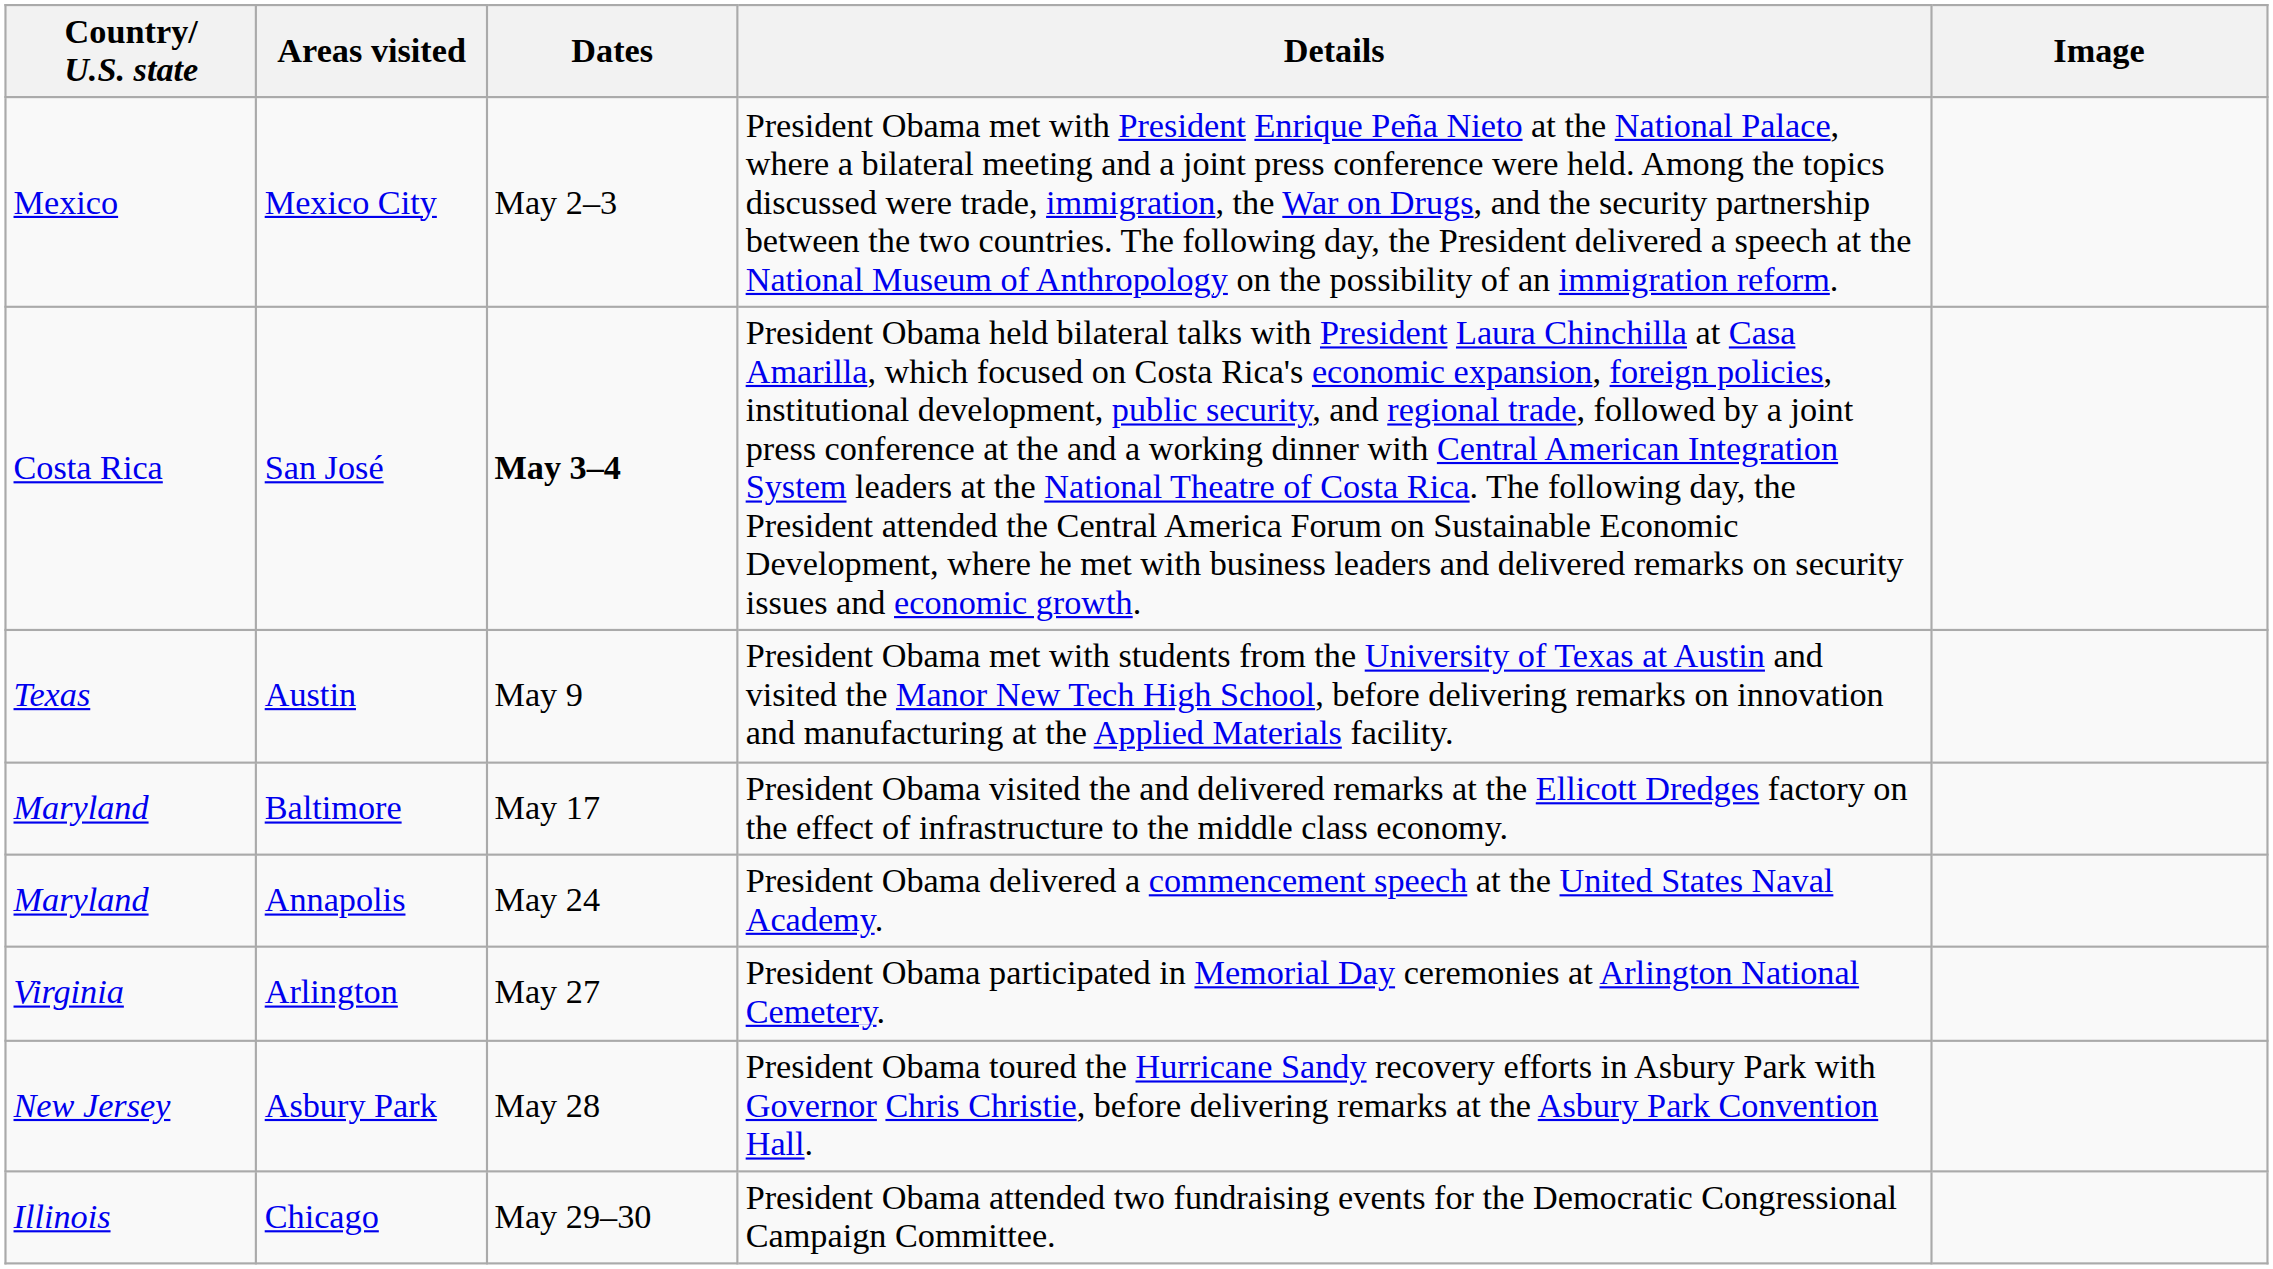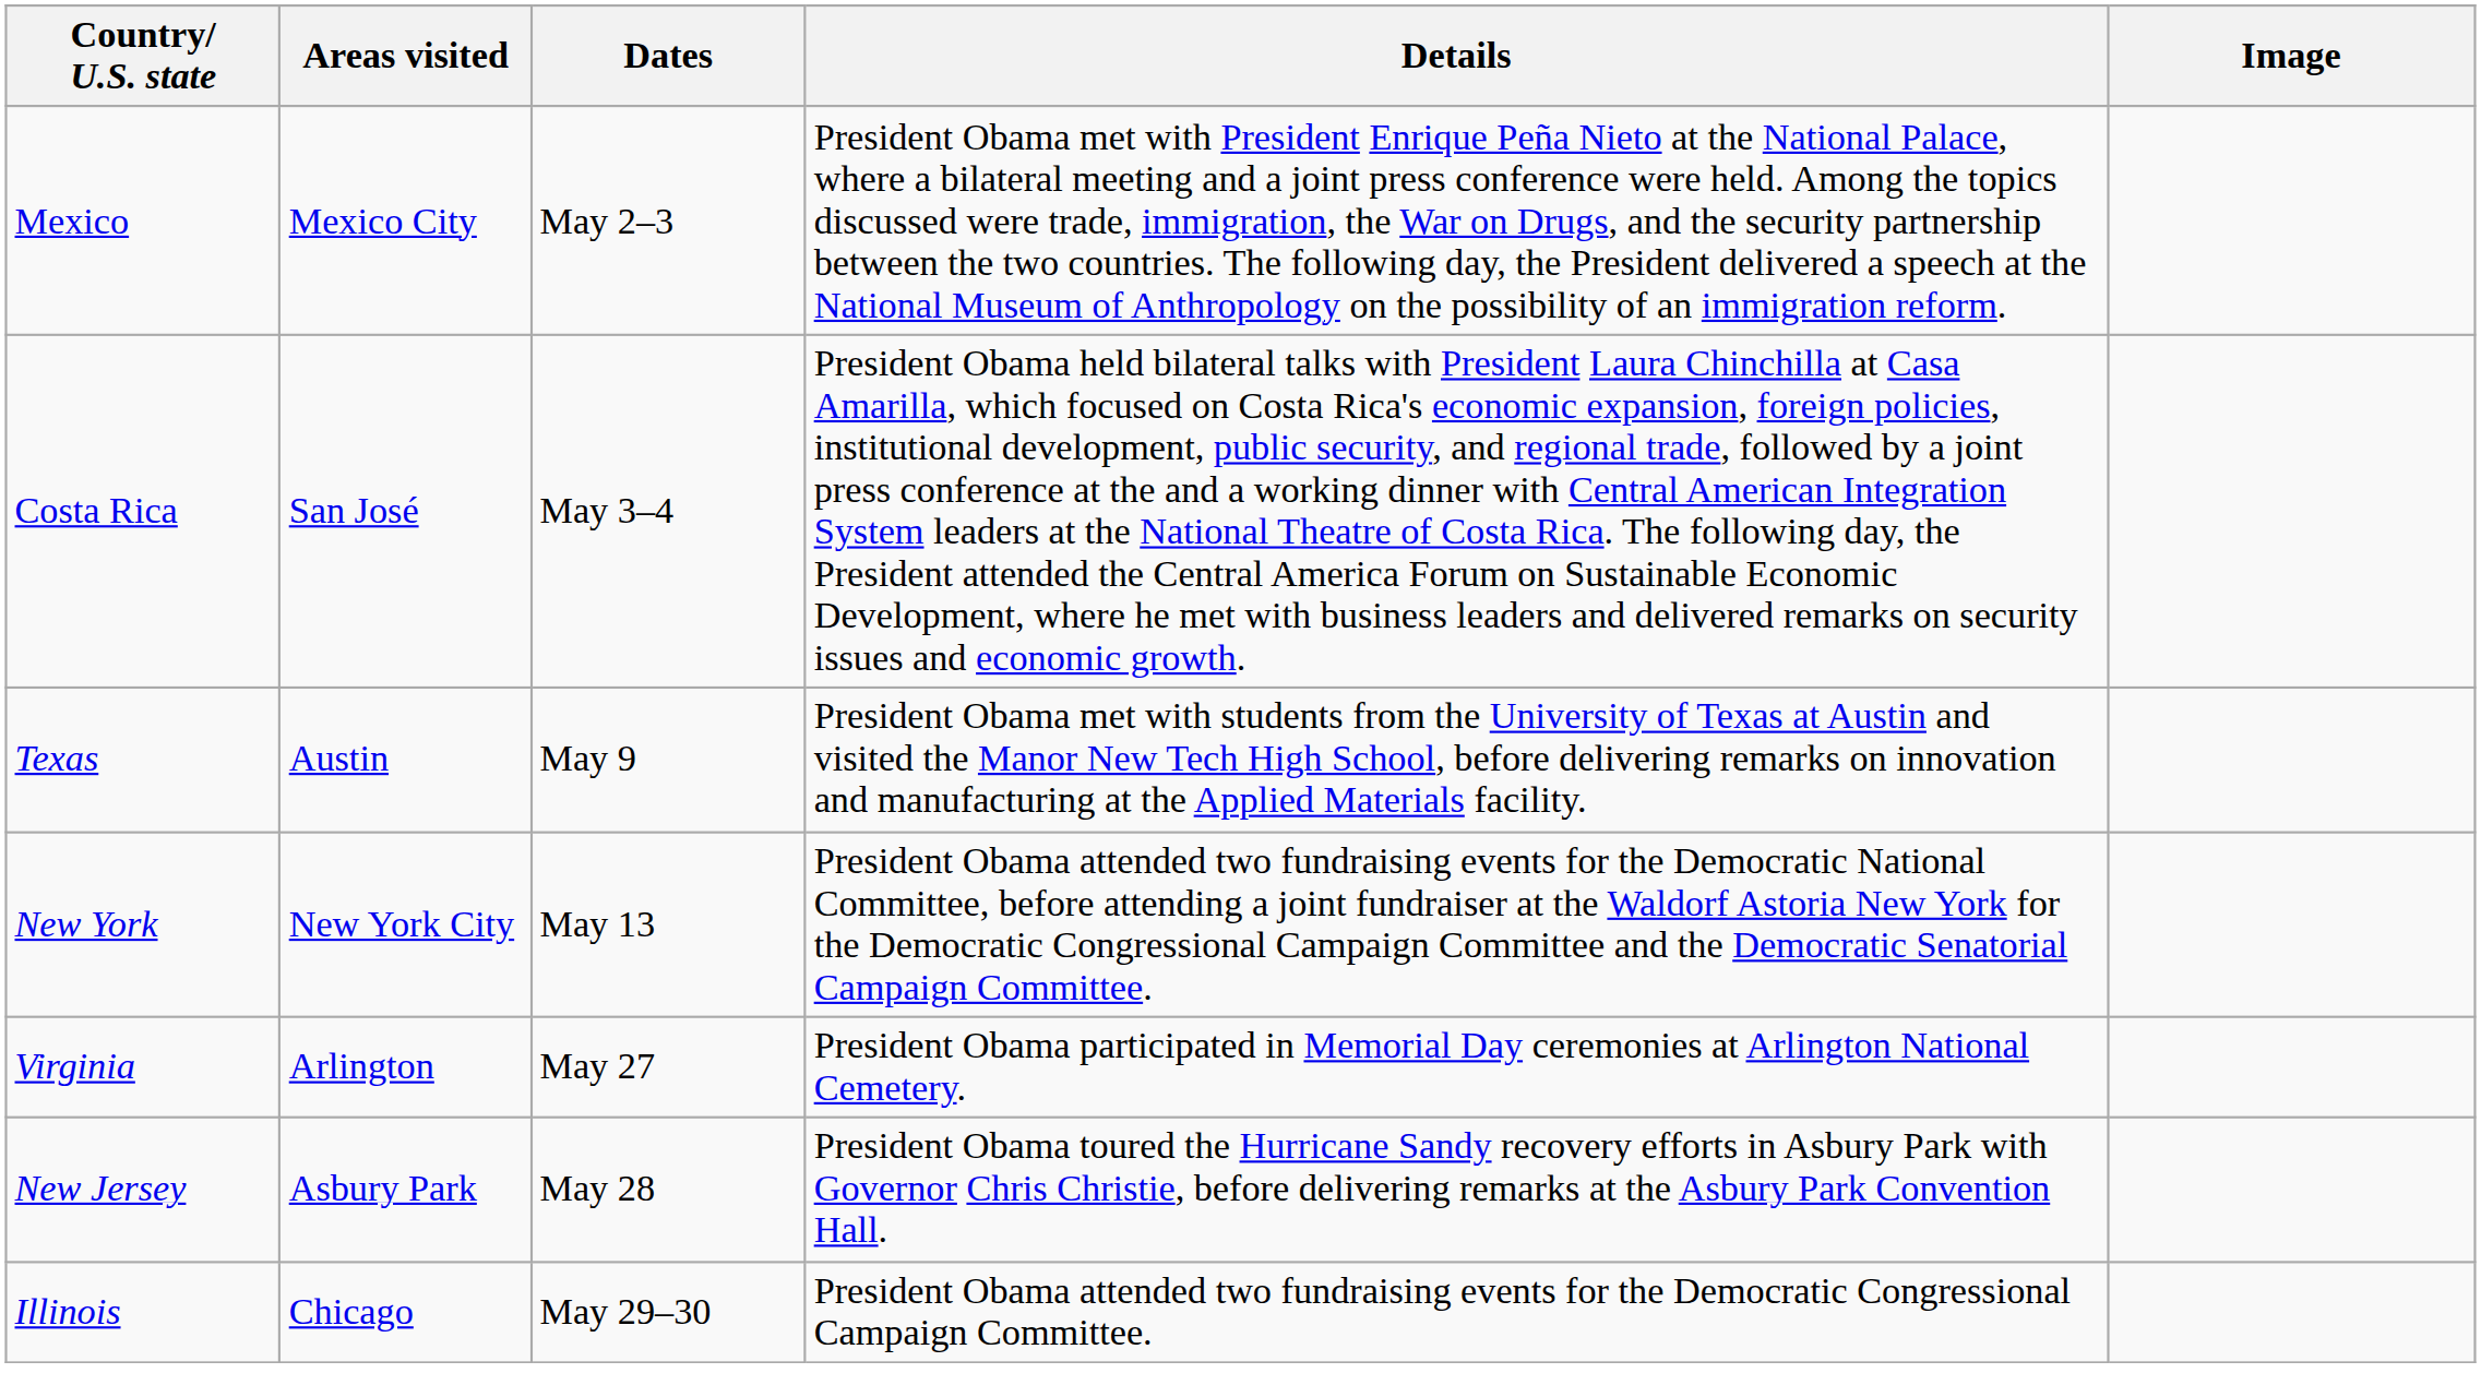 <table class="wikitable" style="margin: 1em auto 1em auto">
 <tr>
 <th width=110>Country/<br><em>U.S. state</em></th>
 <th width=100>Areas visited</th>
 <th width=110>Dates</th>
 <th width=550>Details</th>
 <th width=150>Image</th>
 </tr>
 <tr>
 <td> <a href='#'>Mexico</a></td>
 <td><a href='#'>Mexico City</a></td>
 <td>May 2–3</td>
 <td>President Obama met with <a href='#'>President</a> <a href='#'>Enrique Peña Nieto</a> at the <a href='#'>National Palace</a>, where a bilateral meeting and a joint press conference were held. Among the topics discussed were trade, <a href='#'>immigration</a>, the <a href='#'>War on Drugs</a>, and the security partnership between the two countries. The following day, the President delivered a speech at the <a href='#'>National Museum of Anthropology</a> on the possibility of an <a href='#'>immigration reform</a>.</td>
 <td></td>
 </tr>
 <tr>
 <td> <a href='#'>Costa Rica</a></td>
 <td><a href='#'>San José</a></td>
-<td><strong>May 3–4</strong></td>
+<td>May 3–4</td>
 <td>President Obama held bilateral talks with <a href='#'>President</a> <a href='#'>Laura Chinchilla</a> at <a href='#'>Casa Amarilla</a>, which focused on Costa Rica's <a href='#'>economic expansion</a>, <a href='#'>foreign policies</a>, institutional development, <a href='#'>public security</a>, and <a href='#'>regional trade</a>, followed by a joint press conference at the  and a working dinner with <a href='#'>Central American Integration System</a> leaders at the <a href='#'>National Theatre of Costa Rica</a>. The following day, the President attended the Central America Forum on Sustainable Economic Development, where he met with business leaders and delivered remarks on security issues and <a href='#'>economic growth</a>.</td>
 <td></td>
 </tr>
 <tr>
 <td> <em><a href='#'>Texas</a></em></td>
 <td><a href='#'>Austin</a></td>
 <td>May 9</td>
 <td>President Obama met with students from the <a href='#'>University of Texas at Austin</a> and visited the <a href='#'>Manor New Tech High School</a>, before delivering remarks on innovation and manufacturing at the <a href='#'>Applied Materials</a> facility.</td>
 <td></td>
 </tr>
 <tr>
-<td> <em><a href='#'>Maryland</a></em></td>
-<td><a href='#'>Baltimore</a></td>
-<td>May 17</td>
-<td>President Obama visited the  and delivered remarks at the <a href='#'>Ellicott Dredges</a> factory on the effect of infrastructure to the middle class economy.</td>
-<td></td>
-</tr>
-<tr>
-<td> <em><a href='#'>Maryland</a></em></td>
-<td><a href='#'>Annapolis</a></td>
-<td>May 24</td>
-<td>President Obama delivered a <a href='#'>commencement speech</a> at the <a href='#'>United States Naval Academy</a>.</td>
+<td> <em><a href='#'>New York</a></em></td>
+<td><a href='#'>New York City</a></td>
+<td>May 13</td>
+<td>President Obama attended two fundraising events for the Democratic National Committee, before attending a joint fundraiser at the <a href='#'>Waldorf Astoria New York</a> for the Democratic Congressional Campaign Committee and the <a href='#'>Democratic Senatorial Campaign Committee</a>.</td>
 <td></td>
 </tr>
 <tr>
 <td> <em><a href='#'>Virginia</a></em></td>
 <td><a href='#'>Arlington</a></td>
 <td>May 27</td>
 <td>President Obama participated in <a href='#'>Memorial Day</a> ceremonies at <a href='#'>Arlington National Cemetery</a>.</td>
 <td></td>
 </tr>
 <tr>
 <td> <em><a href='#'>New Jersey</a></em></td>
 <td><a href='#'>Asbury Park</a></td>
 <td>May 28</td>
 <td>President Obama toured the <a href='#'>Hurricane Sandy</a> recovery efforts in Asbury Park with <a href='#'>Governor</a> <a href='#'>Chris Christie</a>, before delivering remarks at the <a href='#'>Asbury Park Convention Hall</a>.</td>
 <td></td>
 </tr>
 <tr>
 <td> <em><a href='#'>Illinois</a></em></td>
 <td><a href='#'>Chicago</a></td>
 <td>May 29–30</td>
 <td>President Obama attended two fundraising events for the Democratic Congressional Campaign Committee.</td>
 <td></td>
 </tr>
 </table>
